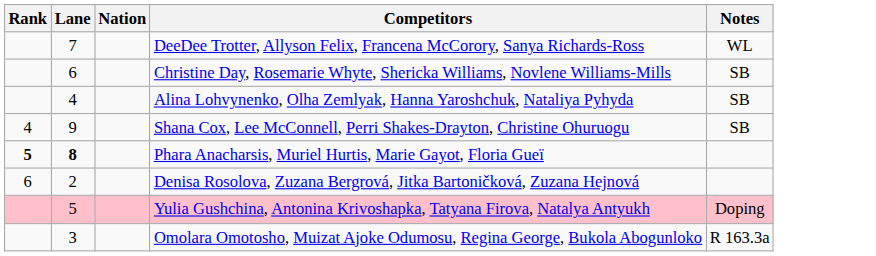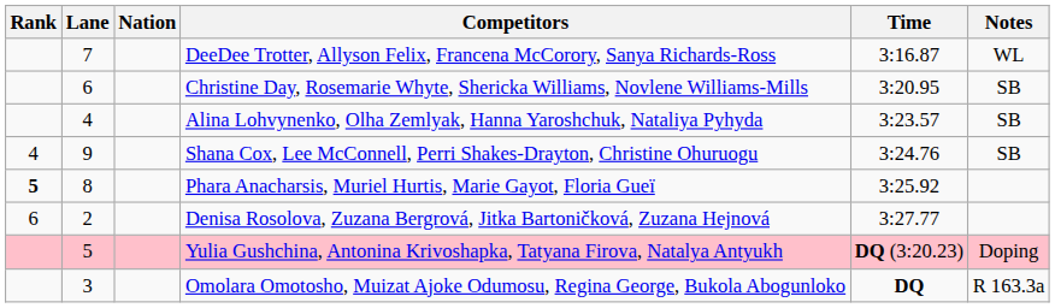 <table class="wikitable sortable" style="text-align:center; font-size:95%">
 <tr>
 <th>Rank</th>
 <th>Lane</th>
 <th>Nation</th>
 <th>Competitors</th>
+<th>Time</th>
 <th>Notes</th>
 </tr>
 <tr>
 <td></td>
 <td>7</td>
 <td align=left></td>
 <td align=left><a href='#'>DeeDee Trotter</a>, <a href='#'>Allyson Felix</a>, <a href='#'>Francena McCorory</a>, <a href='#'>Sanya Richards-Ross</a></td>
+<td>3:16.87</td>
 <td>WL</td>
 </tr>
 <tr>
 <td></td>
 <td>6</td>
 <td align=left></td>
 <td align=left><a href='#'>Christine Day</a>, <a href='#'>Rosemarie Whyte</a>, <a href='#'>Shericka Williams</a>, <a href='#'>Novlene Williams-Mills</a></td>
+<td>3:20.95</td>
 <td>SB</td>
 </tr>
 <tr>
 <td></td>
 <td>4</td>
 <td align=left></td>
 <td align=left><a href='#'>Alina Lohvynenko</a>, <a href='#'>Olha Zemlyak</a>, <a href='#'>Hanna Yaroshchuk</a>, <a href='#'>Nataliya Pyhyda</a></td>
+<td>3:23.57</td>
 <td>SB</td>
 </tr>
 <tr>
 <td>4</td>
 <td>9</td>
 <td align=left></td>
 <td align=left><a href='#'>Shana Cox</a>, <a href='#'>Lee McConnell</a>, <a href='#'>Perri Shakes-Drayton</a>, <a href='#'>Christine Ohuruogu</a></td>
+<td>3:24.76</td>
 <td>SB</td>
 </tr>
 <tr>
 <td><strong>5</strong></td>
-<td><strong>8</strong></td>
+<td>8</td>
 <td align=left></td>
 <td align=left><a href='#'>Phara Anacharsis</a>, <a href='#'>Muriel Hurtis</a>, <a href='#'>Marie Gayot</a>, <a href='#'>Floria Gueï</a></td>
+<td>3:25.92</td>
 <td></td>
 </tr>
 <tr>
 <td>6</td>
 <td>2</td>
 <td align=left></td>
 <td align=left><a href='#'>Denisa Rosolova</a>, <a href='#'>Zuzana Bergrová</a>, <a href='#'>Jitka Bartoničková</a>, <a href='#'>Zuzana Hejnová</a></td>
+<td>3:27.77</td>
 <td></td>
 </tr>
 <tr bgcolor=pink>
 <td></td>
 <td>5</td>
 <td align=left></td>
 <td align=left><a href='#'>Yulia Gushchina</a>, <a href='#'>Antonina Krivoshapka</a>, <a href='#'>Tatyana Firova</a>, <a href='#'>Natalya Antyukh</a></td>
+<td><strong>DQ</strong> (3:20.23)</td>
 <td>Doping</td>
 </tr>
 <tr>
 <td></td>
 <td>3</td>
 <td align=left></td>
 <td align=left><a href='#'>Omolara Omotosho</a>, <a href='#'>Muizat Ajoke Odumosu</a>, <a href='#'>Regina George</a>, <a href='#'>Bukola Abogunloko</a></td>
+<td><strong>DQ</strong></td>
 <td>R 163.3a</td>
 </tr>
 </table>
